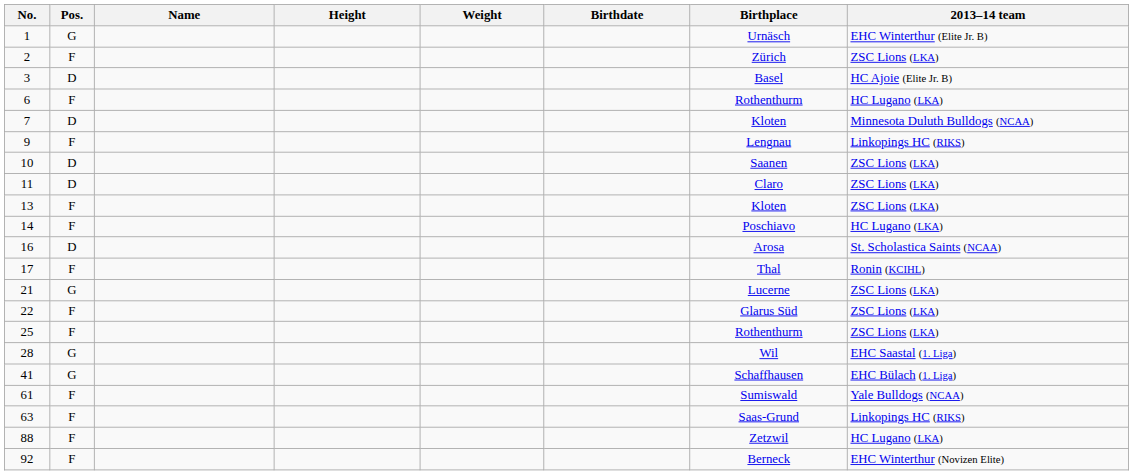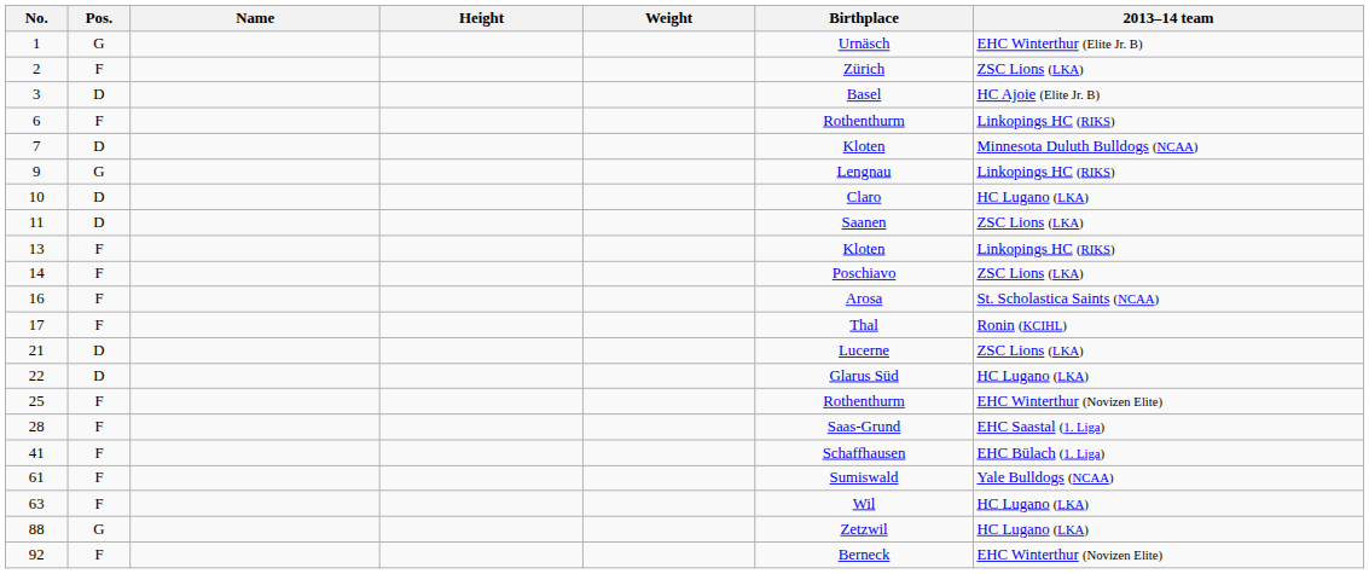 <table class="wikitable sortable" style="width:100%; font-size: 90%; text-align: center;">
 <tr>
 <th style="width:  4%;">No.</th>
 <th style="width:  4%;">Pos.</th>
 <th style="width: 16%;">Name</th>
 <th style="width: 13%;">Height</th>
 <th style="width: 11%;">Weight</th>
-<th style="width: 13%;">Birthdate</th>
 <th style="width: 14%;">Birthplace</th>
 <th style="width: 25%;">2013–14 team</th>
 </tr>
 <tr>
 <td>1</td>
 <td>G</td>
 <td style="text-align:left;"></td>
 <td></td>
 <td></td>
-<td style="text-align:right;"></td>
 <td><a href='#'>Urnäsch</a></td>
 <td style="text-align:left;"> <a href='#'>EHC Winterthur</a> <small>(Elite Jr. B)</small></td>
 </tr>
 <tr>
 <td>2</td>
 <td>F</td>
 <td style="text-align:left;"></td>
 <td></td>
 <td></td>
-<td style="text-align:right;"></td>
 <td><a href='#'>Zürich</a></td>
 <td style="text-align:left;"> <a href='#'>ZSC Lions</a> <small>(<a href='#'>LKA</a>)</small></td>
 </tr>
 <tr>
 <td>3</td>
 <td>D</td>
 <td style="text-align:left;"></td>
 <td></td>
 <td></td>
-<td style="text-align:right;"></td>
 <td><a href='#'>Basel</a></td>
 <td style="text-align:left;"> <a href='#'>HC Ajoie</a> <small>(Elite Jr. B)</small></td>
 </tr>
 <tr>
 <td>6</td>
 <td>F</td>
 <td style="text-align:left;"></td>
 <td></td>
 <td></td>
-<td style="text-align:right;"></td>
 <td><a href='#'>Rothenthurm</a></td>
-<td style="text-align:left;"> <a href='#'>HC Lugano</a> <small>(<a href='#'>LKA</a>)</small></td>
+<td style="text-align:left;"> <a href='#'>Linkopings HC</a> <small>(<a href='#'>RIKS</a>)</small></td>
 </tr>
 <tr>
 <td>7</td>
 <td>D</td>
 <td style="text-align:left;"></td>
 <td></td>
 <td></td>
-<td style="text-align:right;"></td>
 <td><a href='#'>Kloten</a></td>
 <td style="text-align:left;"> <a href='#'>Minnesota Duluth Bulldogs</a> <small>(<a href='#'>NCAA</a>)</small></td>
 </tr>
 <tr>
 <td>9</td>
-<td>F</td>
+<td>G</td>
 <td style="text-align:left;"></td>
 <td></td>
 <td></td>
-<td style="text-align:right;"></td>
 <td><a href='#'>Lengnau</a></td>
 <td style="text-align:left;"> <a href='#'>Linkopings HC</a> <small>(<a href='#'>RIKS</a>)</small></td>
 </tr>
 <tr>
 <td>10</td>
 <td>D</td>
 <td style="text-align:left;"></td>
 <td></td>
 <td></td>
-<td style="text-align:right;"></td>
-<td><a href='#'>Saanen</a></td>
-<td style="text-align:left;"> <a href='#'>ZSC Lions</a> <small>(<a href='#'>LKA</a>)</small></td>
+<td><a href='#'>Claro</a></td>
+<td style="text-align:left;"> <a href='#'>HC Lugano</a> <small>(<a href='#'>LKA</a>)</small></td>
 </tr>
 <tr>
 <td>11</td>
 <td>D</td>
 <td style="text-align:left;"></td>
 <td></td>
 <td></td>
-<td style="text-align:right;"></td>
-<td><a href='#'>Claro</a></td>
+<td><a href='#'>Saanen</a></td>
 <td style="text-align:left;"> <a href='#'>ZSC Lions</a> <small>(<a href='#'>LKA</a>)</small></td>
 </tr>
 <tr>
 <td>13</td>
 <td>F</td>
 <td style="text-align:left;"></td>
 <td></td>
 <td></td>
-<td style="text-align:right;"></td>
 <td><a href='#'>Kloten</a></td>
-<td style="text-align:left;"> <a href='#'>ZSC Lions</a> <small>(<a href='#'>LKA</a>)</small></td>
+<td style="text-align:left;"> <a href='#'>Linkopings HC</a> <small>(<a href='#'>RIKS</a>)</small></td>
 </tr>
 <tr>
 <td>14</td>
 <td>F</td>
 <td style="text-align:left;"></td>
 <td></td>
 <td></td>
-<td style="text-align:right;"></td>
 <td><a href='#'>Poschiavo</a></td>
-<td style="text-align:left;"> <a href='#'>HC Lugano</a> <small>(<a href='#'>LKA</a>)</small></td>
+<td style="text-align:left;"> <a href='#'>ZSC Lions</a> <small>(<a href='#'>LKA</a>)</small></td>
 </tr>
 <tr>
 <td>16</td>
-<td>D</td>
+<td>F</td>
 <td style="text-align:left;"></td>
 <td></td>
 <td></td>
-<td style="text-align:right;"></td>
 <td><a href='#'>Arosa</a></td>
 <td style="text-align:left;"> <a href='#'>St. Scholastica Saints</a> <small>(<a href='#'>NCAA</a>)</small></td>
 </tr>
 <tr>
 <td>17</td>
 <td>F</td>
 <td style="text-align:left;"></td>
 <td></td>
 <td></td>
-<td style="text-align:right;"></td>
 <td><a href='#'>Thal</a></td>
 <td style="text-align:left;"> <a href='#'>Ronin</a> <small>(<a href='#'>KCIHL</a>)</small></td>
 </tr>
 <tr>
 <td>21</td>
-<td>G</td>
+<td>D</td>
 <td style="text-align:left;"></td>
 <td></td>
 <td></td>
-<td style="text-align:right;"></td>
 <td><a href='#'>Lucerne</a></td>
 <td style="text-align:left;"> <a href='#'>ZSC Lions</a> <small>(<a href='#'>LKA</a>)</small></td>
 </tr>
 <tr>
 <td>22</td>
-<td>F</td>
+<td>D</td>
 <td style="text-align:left;"></td>
 <td></td>
 <td></td>
-<td style="text-align:right;"></td>
 <td><a href='#'>Glarus Süd</a></td>
-<td style="text-align:left;"> <a href='#'>ZSC Lions</a> <small>(<a href='#'>LKA</a>)</small></td>
+<td style="text-align:left;"> <a href='#'>HC Lugano</a> <small>(<a href='#'>LKA</a>)</small></td>
 </tr>
 <tr>
 <td>25</td>
 <td>F</td>
 <td style="text-align:left;"></td>
 <td></td>
 <td></td>
-<td style="text-align:right;"></td>
 <td><a href='#'>Rothenthurm</a></td>
-<td style="text-align:left;"> <a href='#'>ZSC Lions</a> <small>(<a href='#'>LKA</a>)</small></td>
+<td style="text-align:left;"> <a href='#'>EHC Winterthur</a> <small>(Novizen Elite)</small></td>
 </tr>
 <tr>
 <td>28</td>
-<td>G</td>
+<td>F</td>
 <td style="text-align:left;"></td>
 <td></td>
 <td></td>
-<td style="text-align:right;"></td>
-<td><a href='#'>Wil</a></td>
+<td><a href='#'>Saas-Grund</a></td>
 <td style="text-align:left;"> <a href='#'>EHC Saastal</a> <small>(<a href='#'>1. Liga</a>)</small></td>
 </tr>
 <tr>
 <td>41</td>
-<td>G</td>
+<td>F</td>
 <td style="text-align:left;"></td>
 <td></td>
 <td></td>
-<td style="text-align:right;"></td>
 <td><a href='#'>Schaffhausen</a></td>
 <td style="text-align:left;"> <a href='#'>EHC Bülach</a> <small>(<a href='#'>1. Liga</a>)</small></td>
 </tr>
 <tr>
 <td>61</td>
 <td>F</td>
 <td style="text-align:left;"></td>
 <td></td>
 <td></td>
-<td style="text-align:right;"></td>
 <td><a href='#'>Sumiswald</a></td>
 <td style="text-align:left;"> <a href='#'>Yale Bulldogs</a> <small>(<a href='#'>NCAA</a>)</small></td>
 </tr>
 <tr>
 <td>63</td>
 <td>F</td>
 <td style="text-align:left;"></td>
 <td></td>
 <td></td>
-<td style="text-align:right;"></td>
-<td><a href='#'>Saas-Grund</a></td>
-<td style="text-align:left;"> <a href='#'>Linkopings HC</a> <small>(<a href='#'>RIKS</a>)</small></td>
+<td><a href='#'>Wil</a></td>
+<td style="text-align:left;"> <a href='#'>HC Lugano</a> <small>(<a href='#'>LKA</a>)</small></td>
 </tr>
 <tr>
 <td>88</td>
-<td>F</td>
+<td>G</td>
 <td style="text-align:left;"></td>
 <td></td>
 <td></td>
-<td style="text-align:right;"></td>
 <td><a href='#'>Zetzwil</a></td>
 <td style="text-align:left;"> <a href='#'>HC Lugano</a> <small>(<a href='#'>LKA</a>)</small></td>
 </tr>
 <tr>
 <td>92</td>
 <td>F</td>
 <td style="text-align:left;"></td>
 <td></td>
 <td></td>
-<td style="text-align:right;"></td>
 <td><a href='#'>Berneck</a></td>
 <td style="text-align:left;"> <a href='#'>EHC Winterthur</a> <small>(Novizen Elite)</small></td>
 </tr>
 </table>
